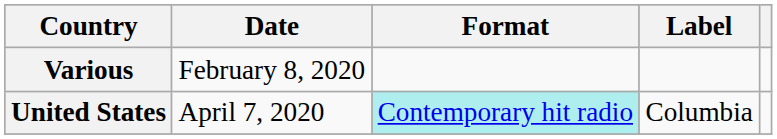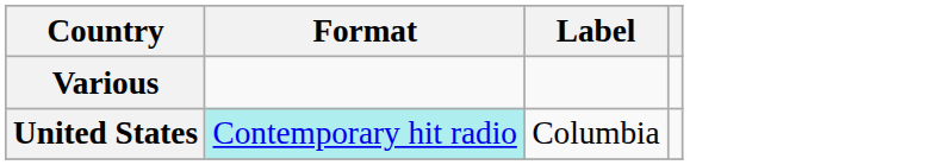 <table class="wikitable plainrowheaders">
 <tr>
 <th>Country</th>
-<th>Date</th>
 <th>Format</th>
 <th>Label</th>
 <th></th>
 </tr>
 <tr>
 <th scope="row">Various</th>
-<td>February 8, 2020</td>
 <td></td>
 <td></td>
 <td></td>
 </tr>
 <tr>
 <th scope="row">United States</th>
-<td>April 7, 2020</td>
 <td style="background: paleturquoise;"><a href='#'>Contemporary hit radio</a></td>
 <td>Columbia</td>
 <td></td>
 </tr>
 </table>
